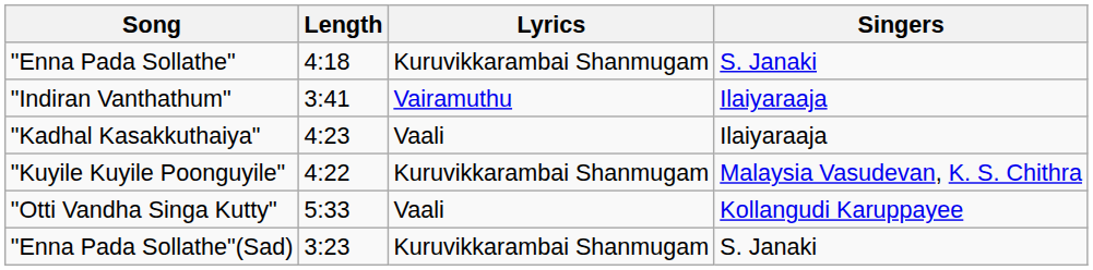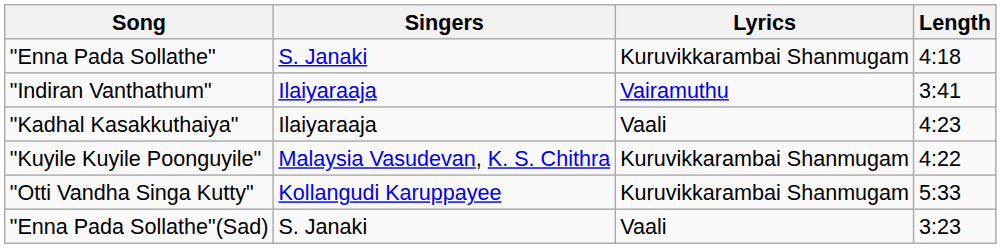 <table class="wikitable" style="font-size:95%;">
 <tr>
 <th>Song</th>
+<th>Singers</th>
+<th>Lyrics</th>
 <th>Length</th>
-<th>Lyrics</th>
-<th>Singers</th>
 </tr>
 <tr>
 <td>"Enna Pada Sollathe"</td>
+<td><a href='#'>S. Janaki</a></td>
+<td>Kuruvikkarambai Shanmugam</td>
 <td>4:18</td>
-<td>Kuruvikkarambai Shanmugam</td>
-<td><a href='#'>S. Janaki</a></td>
 </tr>
 <tr>
 <td>"Indiran Vanthathum"</td>
+<td><a href='#'>Ilaiyaraaja</a></td>
+<td><a href='#'>Vairamuthu</a></td>
 <td>3:41</td>
-<td><a href='#'>Vairamuthu</a></td>
-<td><a href='#'>Ilaiyaraaja</a></td>
 </tr>
 <tr>
 <td>"Kadhal Kasakkuthaiya"</td>
+<td>Ilaiyaraaja</td>
+<td>Vaali</td>
 <td>4:23</td>
-<td>Vaali</td>
-<td>Ilaiyaraaja</td>
 </tr>
 <tr>
 <td>"Kuyile Kuyile Poonguyile"</td>
+<td><a href='#'>Malaysia Vasudevan</a>, <a href='#'>K. S. Chithra</a></td>
+<td>Kuruvikkarambai Shanmugam</td>
 <td>4:22</td>
-<td>Kuruvikkarambai Shanmugam</td>
-<td><a href='#'>Malaysia Vasudevan</a>, <a href='#'>K. S. Chithra</a></td>
 </tr>
 <tr>
 <td>"Otti Vandha Singa Kutty"</td>
+<td><a href='#'>Kollangudi Karuppayee</a></td>
+<td>Kuruvikkarambai Shanmugam</td>
 <td>5:33</td>
-<td>Vaali</td>
-<td><a href='#'>Kollangudi Karuppayee</a></td>
 </tr>
 <tr>
 <td>"Enna Pada Sollathe"(Sad)</td>
+<td>S. Janaki</td>
+<td>Vaali</td>
 <td>3:23</td>
-<td>Kuruvikkarambai Shanmugam</td>
-<td>S. Janaki</td>
 </tr>
 </table>
